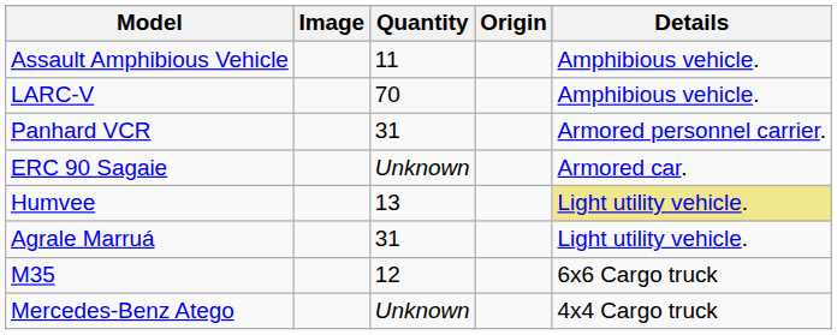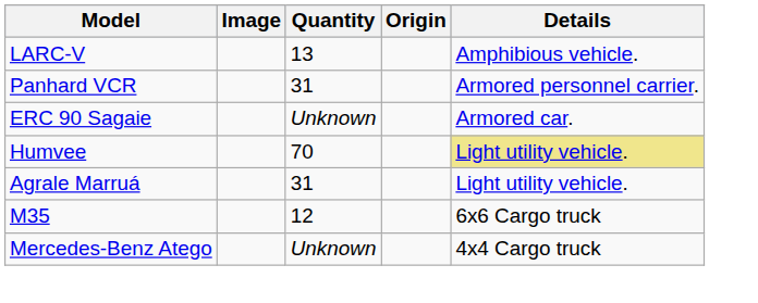 <table class="wikitable">
 <tr style="background:#aabccc;">
 <th>Model</th>
 <th>Image</th>
 <th>Quantity</th>
 <th>Origin</th>
 <th>Details</th>
 </tr>
 <tr>
-<td><a href='#'>Assault Amphibious Vehicle</a></td>
-<td></td>
-<td>11</td>
-<td></td>
-<td><a href='#'>Amphibious vehicle</a>.</td>
-</tr>
-<tr>
 <td><a href='#'>LARC-V</a></td>
 <td></td>
-<td>70</td>
+<td>13</td>
 <td></td>
 <td><a href='#'>Amphibious vehicle</a>.</td>
 </tr>
 <tr>
 <td><a href='#'>Panhard VCR</a></td>
 <td></td>
 <td>31</td>
 <td></td>
 <td><a href='#'>Armored personnel carrier</a>.</td>
 </tr>
 <tr>
 <td><a href='#'>ERC 90 Sagaie</a></td>
 <td></td>
 <td><em>Unknown</em></td>
 <td></td>
 <td><a href='#'>Armored car</a>.</td>
 </tr>
 <tr>
 <td><a href='#'>Humvee</a></td>
 <td></td>
-<td>13</td>
+<td>70</td>
 <td></td>
 <td style="background: khaki;"><a href='#'>Light utility vehicle</a>.</td>
 </tr>
 <tr>
 <td><a href='#'>Agrale Marruá</a></td>
 <td></td>
 <td>31</td>
 <td></td>
 <td><a href='#'>Light utility vehicle</a>.</td>
 </tr>
 <tr>
 <td><a href='#'>M35</a></td>
 <td></td>
 <td>12</td>
 <td></td>
 <td>6x6 Cargo truck</td>
 </tr>
 <tr>
 <td><a href='#'>Mercedes-Benz Atego</a></td>
 <td></td>
 <td><em>Unknown</em></td>
 <td></td>
 <td>4x4 Cargo truck</td>
 </tr>
 </table>
